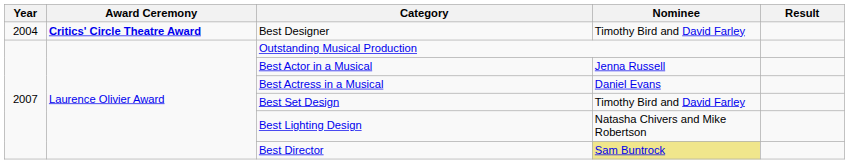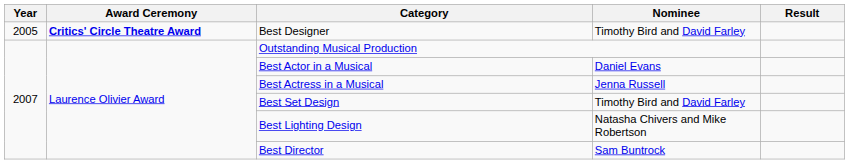 <table class="wikitable" width="95%">
 <tr>
 <th width="5%">Year</th>
 <th width="25%">Award Ceremony</th>
 <th width="40%">Category</th>
 <th width="20%">Nominee</th>
 <th width="10%">Result</th>
 </tr>
 <tr>
-<td align="center" align="center">2004</td>
+<td align="center" align="center">2005</td>
 <td><strong><a href='#'>Critics' Circle Theatre Award</a></strong></td>
 <td>Best Designer</td>
 <td>Timothy Bird and <a href='#'>David Farley</a></td>
 <td></td>
 </tr>
 <tr>
 <td rowspan="6" align="center">2007</td>
 <td rowspan="6"><a href='#'>Laurence Olivier Award</a></td>
 <td colspan="2"><a href='#'>Outstanding Musical Production</a></td>
 <td></td>
 </tr>
 <tr>
 <td><a href='#'>Best Actor in a Musical</a></td>
-<td><a href='#'>Jenna Russell</a></td>
+<td><a href='#'>Daniel Evans</a></td>
 <td></td>
 </tr>
 <tr>
 <td><a href='#'>Best Actress in a Musical</a></td>
-<td><a href='#'>Daniel Evans</a></td>
+<td><a href='#'>Jenna Russell</a></td>
 <td></td>
 </tr>
 <tr>
 <td><a href='#'>Best Set Design</a></td>
 <td>Timothy Bird and <a href='#'>David Farley</a></td>
 <td></td>
 </tr>
 <tr>
 <td><a href='#'>Best Lighting Design</a></td>
 <td>Natasha Chivers and Mike Robertson</td>
 <td></td>
 </tr>
 <tr>
 <td><a href='#'>Best Director</a></td>
-<td style="background: khaki;"><a href='#'>Sam Buntrock</a></td>
+<td><a href='#'>Sam Buntrock</a></td>
 <td></td>
 </tr>
 </table>
